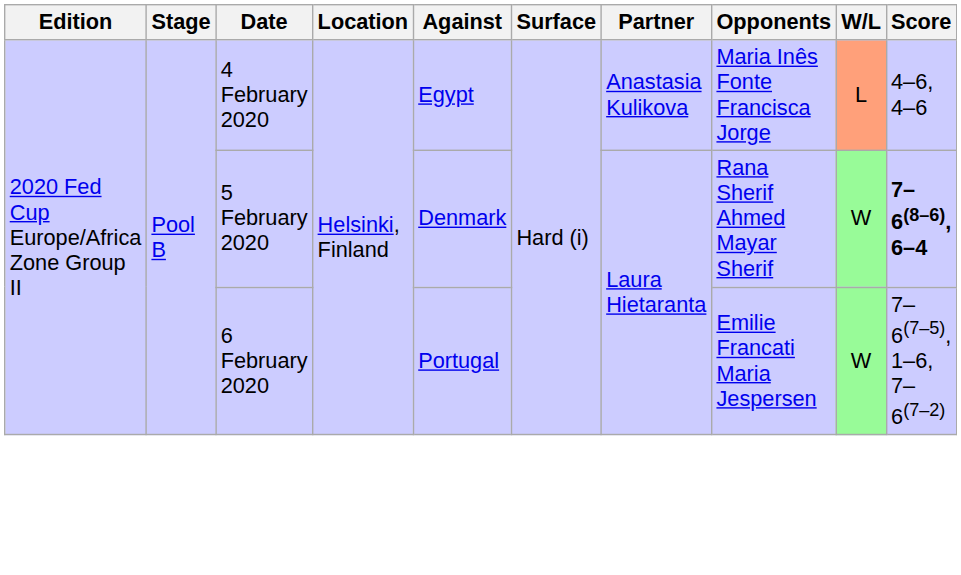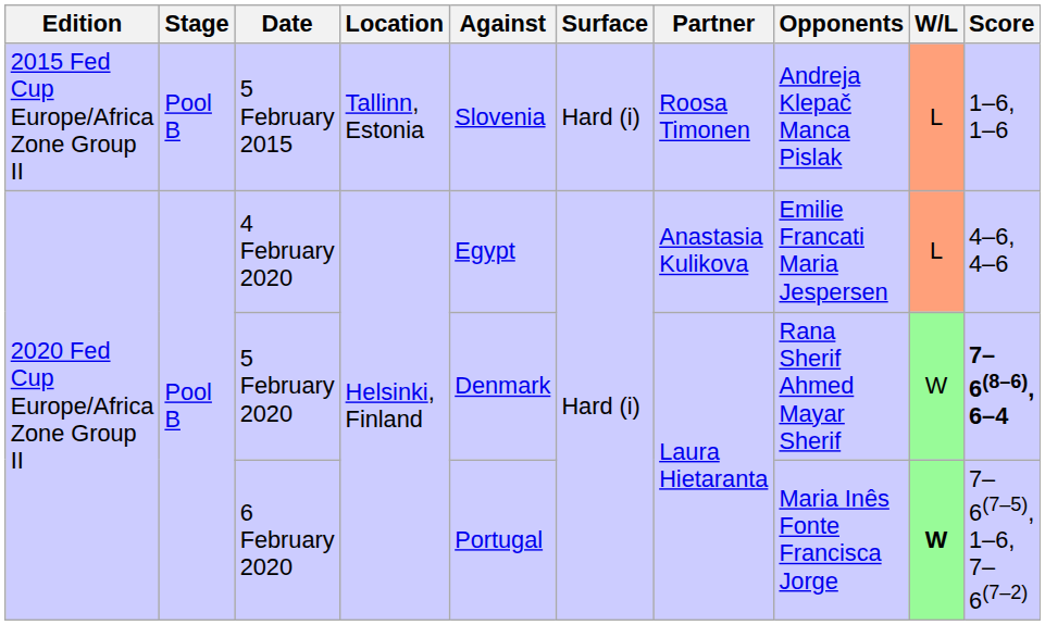 <table class=wikitable style=font-size:97%>
 <tr>
 <th>Edition</th>
 <th>Stage</th>
 <th>Date</th>
 <th>Location</th>
 <th>Against</th>
 <th>Surface</th>
 <th>Partner</th>
 <th>Opponents</th>
 <th>W/L</th>
 <th>Score</th>
 </tr>
 <tr style="background:#CCCCFF;">
+<td><a href='#'>2015 Fed Cup</a> <br> Europe/Africa Zone Group II</td>
+<td><a href='#'>Pool B</a></td>
+<td>5 February 2015</td>
+<td><a href='#'>Tallinn</a>, Estonia</td>
+<td> <a href='#'>Slovenia</a></td>
+<td>Hard (i)</td>
+<td><a href='#'>Roosa Timonen</a></td>
+<td><a href='#'>Andreja Klepač</a> <br> <a href='#'>Manca Pislak</a></td>
+<td style="text-align:center; background:#ffa07a;">L</td>
+<td>1–6, 1–6</td>
+</tr>
+<tr style="background:#CCCCFF;">
 <td rowspan=3><a href='#'>2020 Fed Cup</a> <br> Europe/Africa Zone Group II</td>
 <td rowspan=3><a href='#'>Pool B</a></td>
 <td>4 February 2020</td>
 <td rowspan=3><a href='#'>Helsinki</a>, Finland</td>
 <td> <a href='#'>Egypt</a></td>
 <td rowspan=3>Hard (i)</td>
 <td><a href='#'>Anastasia Kulikova</a></td>
-<td><a href='#'>Maria Inês Fonte</a> <br> <a href='#'>Francisca Jorge</a></td>
+<td><a href='#'>Emilie Francati</a> <br> <a href='#'>Maria Jespersen</a></td>
 <td style="text-align:center; background:#ffa07a;">L</td>
 <td>4–6, 4–6</td>
 </tr>
 <tr style="background:#CCCCFF;">
 <td>5 February 2020</td>
 <td> <a href='#'>Denmark</a></td>
 <td rowspan=2><a href='#'>Laura Hietaranta</a></td>
 <td><a href='#'>Rana Sherif Ahmed</a> <br> <a href='#'>Mayar Sherif</a></td>
 <td style="text-align:center; background:#98fb98;">W</td>
 <td><strong>7–6<sup>(8–6)</sup>, 6–4</strong></td>
 </tr>
 <tr style="background:#CCCCFF;">
 <td>6 February 2020</td>
 <td> <a href='#'>Portugal</a></td>
-<td><a href='#'>Emilie Francati</a> <br> <a href='#'>Maria Jespersen</a></td>
-<td style="text-align:center; background:#98fb98;">W</td>
+<td><a href='#'>Maria Inês Fonte</a> <br> <a href='#'>Francisca Jorge</a></td>
+<td style="text-align:center; background:#98fb98;"><strong>W</strong></td>
 <td>7–6<sup>(7–5)</sup>, 1–6, 7–6<sup>(7–2)</sup></td>
 </tr>
 </table>
